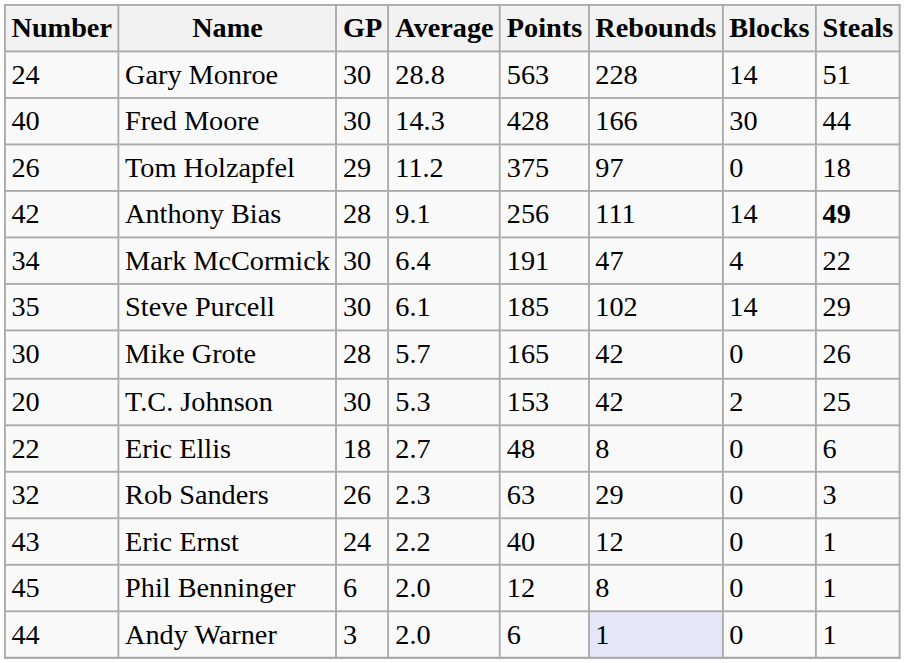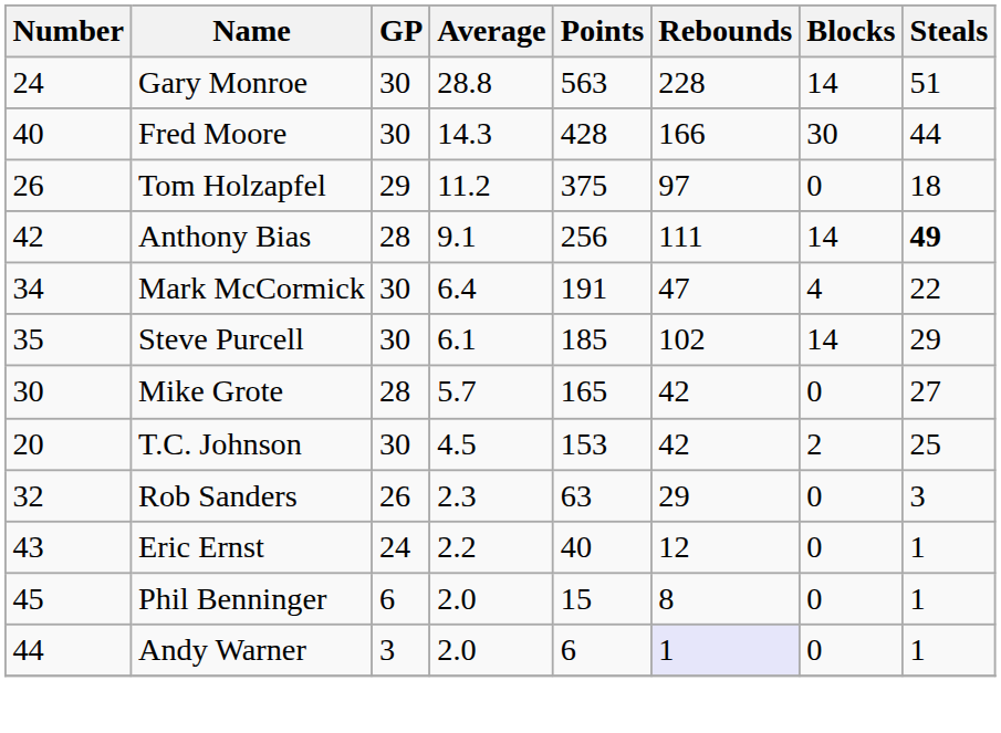 <table class="wikitable" style="font-size: 95%;">
 <tr>
 <th>Number</th>
 <th>Name</th>
 <th>GP</th>
 <th>Average</th>
 <th>Points</th>
 <th>Rebounds</th>
 <th>Blocks</th>
 <th>Steals</th>
 </tr>
 <tr>
 <td>24</td>
 <td>Gary Monroe</td>
 <td>30</td>
 <td>28.8</td>
 <td>563</td>
 <td>228</td>
 <td>14</td>
 <td>51</td>
 </tr>
 <tr>
 <td>40</td>
 <td>Fred Moore</td>
 <td>30</td>
 <td>14.3</td>
 <td>428</td>
 <td>166</td>
 <td>30</td>
 <td>44</td>
 </tr>
 <tr>
 <td>26</td>
 <td>Tom Holzapfel</td>
 <td>29</td>
 <td>11.2</td>
 <td>375</td>
 <td>97</td>
 <td>0</td>
 <td>18</td>
 </tr>
 <tr>
 <td>42</td>
 <td>Anthony Bias</td>
 <td>28</td>
 <td>9.1</td>
 <td>256</td>
 <td>111</td>
 <td>14</td>
 <td><strong>49</strong></td>
 </tr>
 <tr>
 <td>34</td>
 <td>Mark McCormick</td>
 <td>30</td>
 <td>6.4</td>
 <td>191</td>
 <td>47</td>
 <td>4</td>
 <td>22</td>
 </tr>
 <tr>
 <td>35</td>
 <td>Steve Purcell</td>
 <td>30</td>
 <td>6.1</td>
 <td>185</td>
 <td>102</td>
 <td>14</td>
 <td>29</td>
 </tr>
 <tr>
 <td>30</td>
 <td>Mike Grote</td>
 <td>28</td>
 <td>5.7</td>
 <td>165</td>
 <td>42</td>
 <td>0</td>
-<td>26</td>
+<td>27</td>
 </tr>
 <tr>
 <td>20</td>
 <td>T.C. Johnson</td>
 <td>30</td>
-<td>5.3</td>
+<td>4.5</td>
 <td>153</td>
 <td>42</td>
 <td>2</td>
 <td>25</td>
-</tr>
-<tr>
-<td>22</td>
-<td>Eric Ellis</td>
-<td>18</td>
-<td>2.7</td>
-<td>48</td>
-<td>8</td>
-<td>0</td>
-<td>6</td>
 </tr>
 <tr>
 <td>32</td>
 <td>Rob Sanders</td>
 <td>26</td>
 <td>2.3</td>
 <td>63</td>
 <td>29</td>
 <td>0</td>
 <td>3</td>
 </tr>
 <tr>
 <td>43</td>
 <td>Eric Ernst</td>
 <td>24</td>
 <td>2.2</td>
 <td>40</td>
 <td>12</td>
 <td>0</td>
 <td>1</td>
 </tr>
 <tr>
 <td>45</td>
 <td>Phil Benninger</td>
 <td>6</td>
 <td>2.0</td>
-<td>12</td>
+<td>15</td>
 <td>8</td>
 <td>0</td>
 <td>1</td>
 </tr>
 <tr>
 <td>44</td>
 <td>Andy Warner</td>
 <td>3</td>
 <td>2.0</td>
 <td>6</td>
 <td style="background: lavender;">1</td>
 <td>0</td>
 <td>1</td>
 </tr>
 <tr>
 </tr>
 </table>
